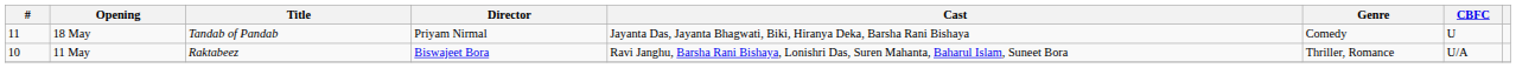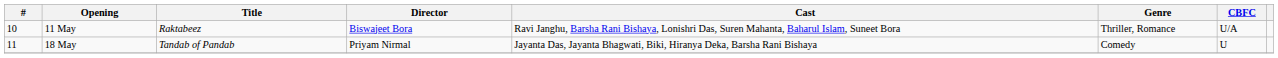 <table class="wikitable sortable" style="width:100%;">
 <tr>
 <th width="3%">#</th>
 <th width="9%">Opening</th>
 <th width="15%">Title</th>
 <th width="13%">Director</th>
 <th>Cast</th>
 <th>Genre</th>
 <th><a href='#'>CBFC</a></th>
 <th></th>
 </tr>
 <tr>
+<td>10</td>
+<td>11 May</td>
+<td><em>Raktabeez</em></td>
+<td><a href='#'>Biswajeet Bora</a></td>
+<td>Ravi Janghu, <a href='#'>Barsha Rani Bishaya</a>, Lonishri Das, Suren Mahanta, <a href='#'>Baharul Islam</a>, Suneet Bora</td>
+<td>Thriller, Romance</td>
+<td>U/A</td>
+<td align="center"></td>
+</tr>
+<tr>
 <td>11</td>
 <td>18 May</td>
 <td><em>Tandab of Pandab</em></td>
 <td>Priyam Nirmal</td>
 <td>Jayanta Das, Jayanta Bhagwati, Biki, Hiranya Deka, Barsha Rani Bishaya</td>
 <td>Comedy</td>
 <td>U</td>
 <td align="center"></td>
 </tr>
 <tr>
-<td>10</td>
-<td>11 May</td>
-<td><em>Raktabeez</em></td>
-<td><a href='#'>Biswajeet Bora</a></td>
-<td>Ravi Janghu, <a href='#'>Barsha Rani Bishaya</a>, Lonishri Das, Suren Mahanta, <a href='#'>Baharul Islam</a>, Suneet Bora</td>
-<td>Thriller, Romance</td>
-<td>U/A</td>
-<td align="center"></td>
-</tr>
-<tr>
 </tr>
 </table>
